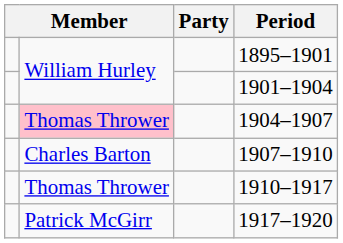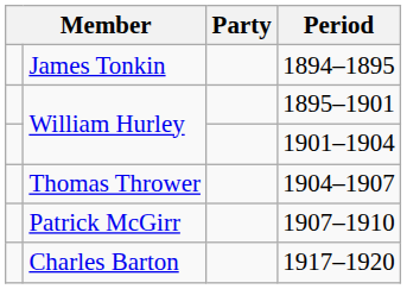 <table class="wikitable">
 <tr>
 <th colspan="2">Member</th>
 <th>Party</th>
 <th>Period</th>
+</tr>
+<tr>
+<td> </td>
+<td><a href='#'>James Tonkin</a></td>
+<td></td>
+<td>1894–1895</td>
 </tr>
 <tr>
 <td> </td>
 <td rowspan="2"><a href='#'>William Hurley</a></td>
 <td></td>
 <td>1895–1901</td>
 </tr>
 <tr>
 <td> </td>
 <td></td>
 <td>1901–1904</td>
 </tr>
 <tr>
 <td> </td>
-<td style="background: pink;"><a href='#'>Thomas Thrower</a></td>
+<td><a href='#'>Thomas Thrower</a></td>
 <td></td>
 <td>1904–1907</td>
 </tr>
 <tr>
 <td> </td>
-<td><a href='#'>Charles Barton</a></td>
+<td><a href='#'>Patrick McGirr</a></td>
 <td></td>
 <td>1907–1910</td>
 </tr>
 <tr>
 <td> </td>
-<td><a href='#'>Thomas Thrower</a></td>
-<td></td>
-<td>1910–1917</td>
-</tr>
-<tr>
-<td> </td>
-<td><a href='#'>Patrick McGirr</a></td>
+<td><a href='#'>Charles Barton</a></td>
 <td></td>
 <td>1917–1920</td>
 </tr>
 </table>
